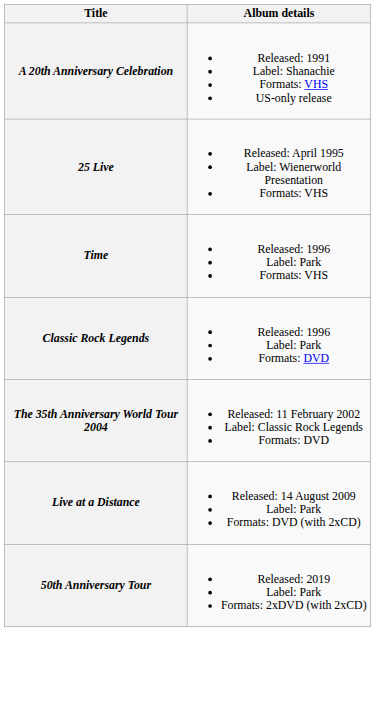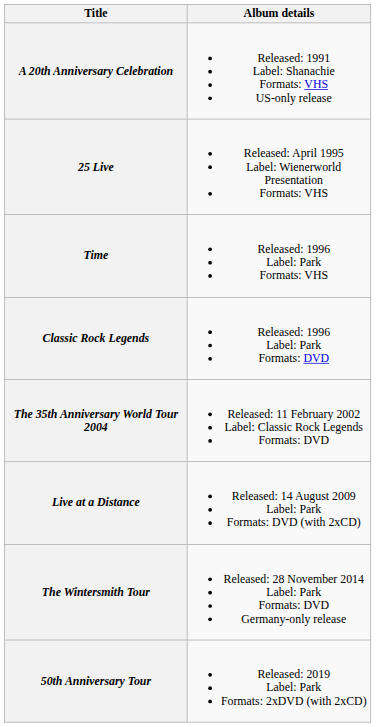 <table class="wikitable plainrowheaders" style="text-align:center;">
 <tr>
 <th scope="col" style="width:15em;">Title</th>
 <th scope="col" style="width:15em;">Album details</th>
 </tr>
 <tr>
 <th scope="row"><em>A 20th Anniversary Celebration</em></th>
 <td><br><ul><li>Released: 1991</li><li>Label: Shanachie</li><li>Formats: <a href='#'>VHS</a></li><li>US-only release</li></ul></td>
 </tr>
 <tr>
 <th scope="row"><em>25 Live</em></th>
 <td><br><ul><li>Released: April 1995</li><li>Label: Wienerworld Presentation</li><li>Formats: VHS</li></ul></td>
 </tr>
 <tr>
 <th scope="row"><em>Time</em></th>
 <td><br><ul><li>Released: 1996</li><li>Label: Park</li><li>Formats: VHS</li></ul></td>
 </tr>
 <tr>
 <th scope="row"><em>Classic Rock Legends</em></th>
 <td><br><ul><li>Released: 1996</li><li>Label: Park</li><li>Formats: <a href='#'>DVD</a></li></ul></td>
 </tr>
 <tr>
 <th scope="row"><em>The 35th Anniversary World Tour 2004</em></th>
 <td><br><ul><li>Released: 11 February 2002</li><li>Label: Classic Rock Legends</li><li>Formats: DVD</li></ul></td>
 </tr>
 <tr>
 <th scope="row"><em>Live at a Distance</em></th>
 <td><br><ul><li>Released: 14 August 2009</li><li>Label: Park</li><li>Formats: DVD (with 2xCD)</li></ul></td>
 </tr>
 <tr>
+<th scope="row"><em>The Wintersmith Tour</em></th>
+<td><br><ul><li>Released: 28 November 2014</li><li>Label: Park</li><li>Formats: DVD</li><li>Germany-only release</li></ul></td>
+</tr>
+<tr>
 <th scope="row"><em>50th Anniversary Tour</em></th>
 <td><br><ul><li>Released: 2019</li><li>Label: Park</li><li>Formats: 2xDVD (with 2xCD)</li></ul></td>
 </tr>
 </table>
